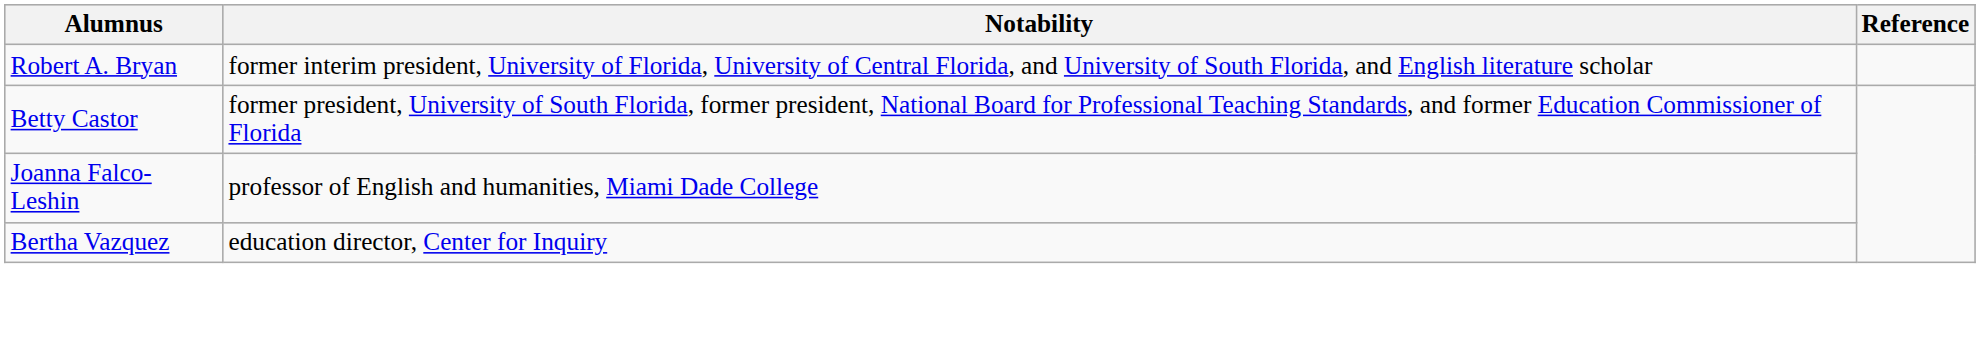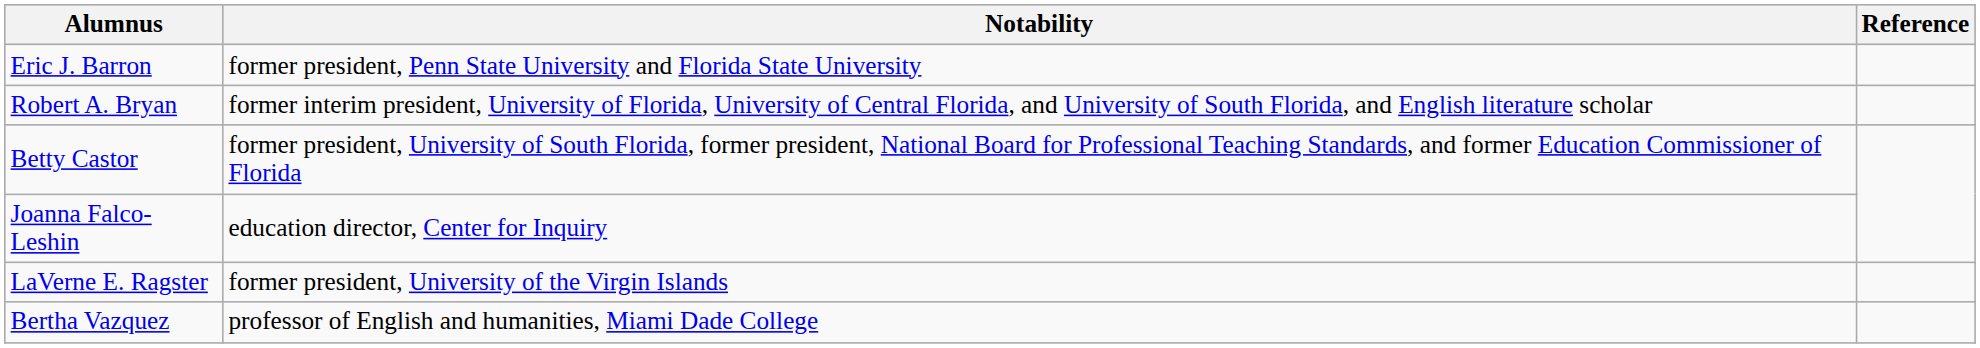 <table class="wikitable">
 <tr>
 <th>Alumnus</th>
 <th>Notability</th>
 <th>Reference</th>
+</tr>
+<tr>
+<td><a href='#'>Eric J. Barron</a></td>
+<td>former president, <a href='#'>Penn State University</a> and <a href='#'>Florida State University</a></td>
+<td></td>
 </tr>
 <tr>
 <td><a href='#'>Robert A. Bryan</a></td>
 <td>former interim president, <a href='#'>University of Florida</a>, <a href='#'>University of Central Florida</a>, and <a href='#'>University of South Florida</a>, and <a href='#'>English literature</a> scholar</td>
 <td></td>
 </tr>
 <tr>
 <td><a href='#'>Betty Castor</a></td>
 <td>former president, <a href='#'>University of South Florida</a>, former president, <a href='#'>National Board for Professional Teaching Standards</a>, and former <a href='#'>Education Commissioner of Florida</a></td>
 </tr>
 <tr>
 <td><a href='#'>Joanna Falco-Leshin</a></td>
-<td>professor of English and humanities, <a href='#'>Miami Dade College</a></td>
+<td>education director, <a href='#'>Center for Inquiry</a></td>
+</tr>
+<tr>
+<td><a href='#'>LaVerne E. Ragster</a></td>
+<td>former president, <a href='#'>University of the Virgin Islands</a></td>
+<td></td>
 </tr>
 <tr>
 <td><a href='#'>Bertha Vazquez</a></td>
-<td>education director, <a href='#'>Center for Inquiry</a></td>
+<td>professor of English and humanities, <a href='#'>Miami Dade College</a></td>
 </tr>
 </table>
